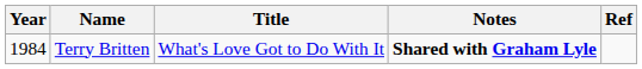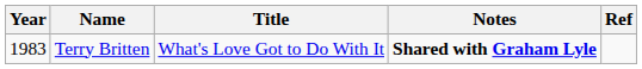 <table class="wikitable">
 <tr>
 <th>Year</th>
 <th>Name</th>
 <th>Title</th>
 <th>Notes</th>
 <th>Ref</th>
 </tr>
 <tr>
-<td>1984</td>
+<td>1983</td>
 <td><a href='#'>Terry Britten</a></td>
 <td><a href='#'>What's Love Got to Do With It</a></td>
 <td><strong>Shared with <a href='#'>Graham Lyle</a></strong></td>
 <td></td>
 </tr>
 </table>
